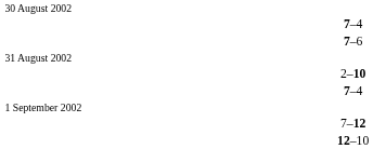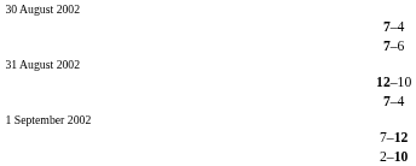 <table width=100% cellspacing=1>
 <tr>
 <th width=40%></th>
 <th width=20%></th>
 <th></th>
 </tr>
 <tr>
 <td><small>30 August 2002</small></td>
 </tr>
 <tr>
 <td align=right><strong></strong></td>
 <td align=center><strong>7</strong>–4</td>
 <td></td>
 </tr>
 <tr>
 <td align=right><strong></strong></td>
 <td align=center><strong>7</strong>–6</td>
 <td></td>
 </tr>
 <tr>
 <td><small>31 August 2002</small></td>
 </tr>
 <tr>
-<td align=right></td>
-<td align=center>2–<strong>10</strong></td>
-<td><strong></strong></td>
+<td align=right><strong></strong></td>
+<td align=center><strong>12</strong>–10</td>
+<td></td>
 </tr>
 <tr>
 <td align=right><strong></strong></td>
 <td align=center><strong>7</strong>–4</td>
 <td></td>
 </tr>
 <tr>
 <td><small>1 September 2002</small></td>
 </tr>
 <tr>
 <td align=right></td>
 <td align=center>7–<strong>12</strong></td>
 <td><strong></strong></td>
 </tr>
 <tr>
-<td align=right><strong></strong></td>
-<td align=center><strong>12</strong>–10</td>
-<td></td>
+<td align=right></td>
+<td align=center>2–<strong>10</strong></td>
+<td><strong></strong></td>
 </tr>
 </table>
